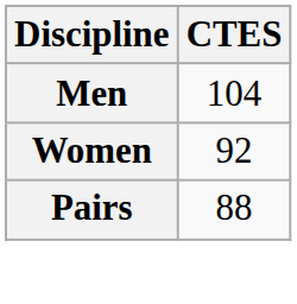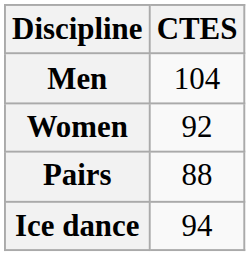 <table class="wikitable unsortable" style="text-align:center;">
 <tr>
 <th scope="col">Discipline</th>
 <th scope="col">CTES</th>
 </tr>
 <tr>
 <th scope="row">Men</th>
 <td>104</td>
 </tr>
 <tr>
 <th scope="row">Women</th>
 <td>92</td>
 </tr>
 <tr>
 <th scope="row">Pairs</th>
 <td>88</td>
 </tr>
+<tr>
+<th scope="row">Ice dance</th>
+<td>94</td>
+</tr>
 </table>
